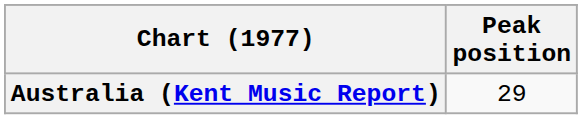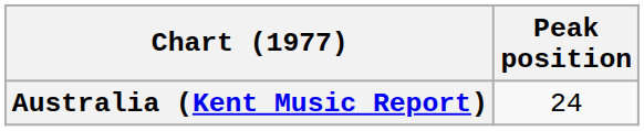 <table class="wikitable plainrowheaders" style="text-align:center">
 <tr>
 <th>Chart (1977)</th>
 <th>Peak<br>position</th>
 </tr>
 <tr>
 <th scope="row">Australia (<a href='#'>Kent Music Report</a>)</th>
-<td>29</td>
+<td>24</td>
 </tr>
 </table>
